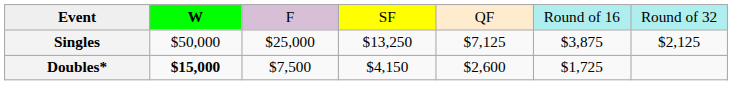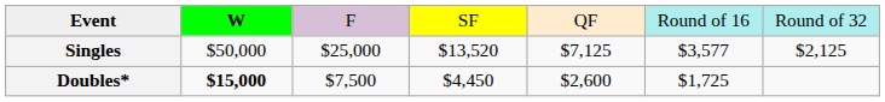 <table class=wikitable style=font-size:90%;text-align:center>
 <tr>
 <td width=130 bgcolor=efefef><strong>Event</strong></td>
 <td width=80 bgcolor=lime><strong>W</strong></td>
 <td width=85 bgcolor=thistle>F</td>
 <td width=85 bgcolor=ffff00>SF</td>
 <td width=85 bgcolor=ffebcd>QF</td>
 <td width=85 bgcolor=afeeee>Round of 16</td>
 <td width=85 bgcolor=afeeee>Round of 32</td>
 </tr>
 <tr>
 <th style=background:#f3f3f3>Singles</th>
 <td>$50,000</td>
 <td>$25,000</td>
-<td>$13,250</td>
+<td>$13,520</td>
 <td>$7,125</td>
-<td>$3,875</td>
+<td>$3,577</td>
 <td>$2,125</td>
 </tr>
 <tr>
 <th style=background:#f3f3f3>Doubles*</th>
 <td><strong>$15,000</strong></td>
 <td>$7,500</td>
-<td>$4,150</td>
+<td>$4,450</td>
 <td>$2,600</td>
 <td>$1,725</td>
 <td></td>
 </tr>
 </table>
